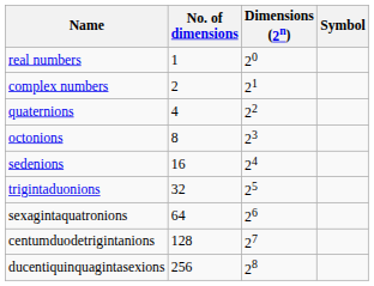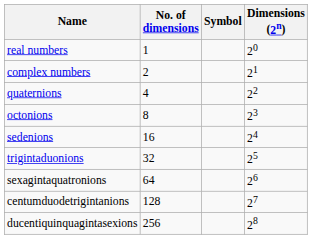 <table class="wikitable">
 <tr>
 <th>Name</th>
 <th>No. of<br><a href='#'>dimensions</a></th>
+<th>Symbol</th>
 <th>Dimensions<br>(<a href='#'>2<sup>n</sup></a>)</th>
-<th>Symbol</th>
 </tr>
 <tr>
 <td><a href='#'>real numbers</a></td>
 <td>1</td>
+<td></td>
 <td>2<sup>0</sup></td>
-<td></td>
 </tr>
 <tr>
 <td><a href='#'>complex numbers</a></td>
 <td>2</td>
+<td></td>
 <td>2<sup>1</sup></td>
-<td></td>
 </tr>
 <tr>
 <td><a href='#'>quaternions</a></td>
 <td>4</td>
+<td></td>
 <td>2<sup>2</sup></td>
-<td></td>
 </tr>
 <tr>
 <td><a href='#'>octonions</a></td>
 <td>8</td>
+<td></td>
 <td>2<sup>3</sup></td>
-<td></td>
 </tr>
 <tr>
 <td><a href='#'>sedenions</a></td>
 <td>16</td>
+<td></td>
 <td>2<sup>4</sup></td>
-<td></td>
 </tr>
 <tr>
 <td><a href='#'>trigintaduonions</a></td>
 <td>32</td>
+<td></td>
 <td>2<sup>5</sup></td>
-<td></td>
 </tr>
 <tr>
 <td>sexagintaquatronions</td>
 <td>64</td>
+<td></td>
 <td>2<sup>6</sup></td>
-<td></td>
 </tr>
 <tr>
 <td>centumduodetrigintanions</td>
 <td>128</td>
+<td></td>
 <td>2<sup>7</sup></td>
-<td></td>
 </tr>
 <tr>
 <td>ducentiquinquagintasexions</td>
 <td>256</td>
+<td></td>
 <td>2<sup>8</sup></td>
-<td></td>
 </tr>
 </table>
